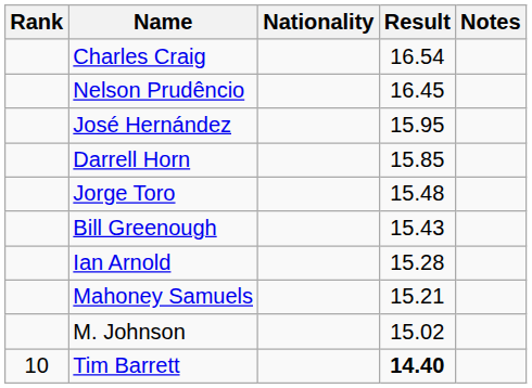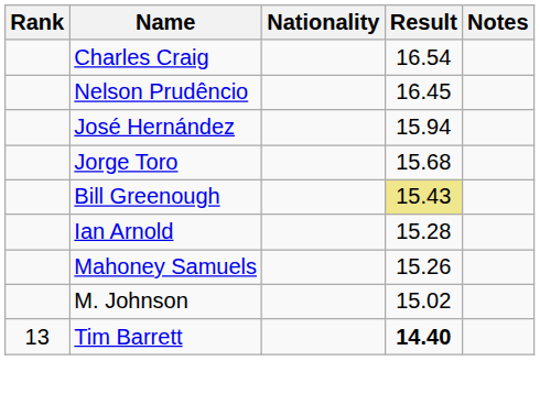 <table class="wikitable sortable" style="text-align:center">
 <tr>
 <th>Rank</th>
 <th>Name</th>
 <th>Nationality</th>
 <th>Result</th>
 <th>Notes</th>
 </tr>
 <tr>
 <td></td>
 <td align=left><a href='#'>Charles Craig</a></td>
 <td align=left></td>
 <td>16.54</td>
 <td></td>
 </tr>
 <tr>
 <td></td>
 <td align=left><a href='#'>Nelson Prudêncio</a></td>
 <td align=left></td>
 <td>16.45</td>
 <td></td>
 </tr>
 <tr>
 <td></td>
 <td align=left><a href='#'>José Hernández</a></td>
 <td align=left></td>
-<td>15.95</td>
-<td></td>
-</tr>
-<tr>
-<td></td>
-<td align=left><a href='#'>Darrell Horn</a></td>
-<td align=left></td>
-<td>15.85</td>
+<td>15.94</td>
 <td></td>
 </tr>
 <tr>
 <td></td>
 <td align=left><a href='#'>Jorge Toro</a></td>
 <td align=left></td>
-<td>15.48</td>
+<td>15.68</td>
 <td></td>
 </tr>
 <tr>
 <td></td>
 <td align=left><a href='#'>Bill Greenough</a></td>
 <td align=left></td>
-<td>15.43</td>
+<td style="background: khaki;">15.43</td>
 <td></td>
 </tr>
 <tr>
 <td></td>
 <td align=left><a href='#'>Ian Arnold</a></td>
 <td align=left></td>
 <td>15.28</td>
 <td></td>
 </tr>
 <tr>
 <td></td>
 <td align=left><a href='#'>Mahoney Samuels</a></td>
 <td align=left></td>
-<td>15.21</td>
+<td>15.26</td>
 <td></td>
 </tr>
 <tr>
 <td></td>
 <td align=left>M. Johnson</td>
 <td align=left></td>
 <td>15.02</td>
 <td></td>
 </tr>
 <tr>
-<td>10</td>
+<td>13</td>
 <td align=left><a href='#'>Tim Barrett</a></td>
 <td align=left></td>
 <td><strong>14.40</strong></td>
 <td></td>
 </tr>
 </table>
